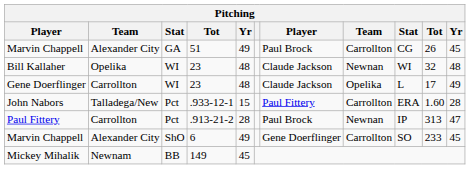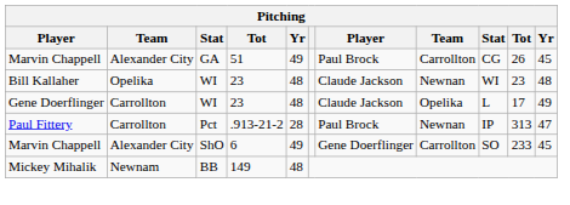 <table class="wikitable">
 <tr>
 <th Colspan=11>Pitching</th>
 </tr>
 <tr>
 <th>Player</th>
 <th>Team</th>
 <th>Stat</th>
 <th>Tot</th>
 <th>Yr</th>
 <th></th>
 <th>Player</th>
 <th>Team</th>
 <th>Stat</th>
 <th>Tot</th>
 <th>Yr</th>
 </tr>
 <tr>
 <td>Marvin Chappell</td>
 <td>Alexander City</td>
 <td>GA</td>
 <td>51</td>
 <td>49</td>
 <td></td>
 <td>Paul Brock</td>
 <td>Carrollton</td>
 <td>CG</td>
 <td>26</td>
 <td>45</td>
 </tr>
 <tr>
 <td>Bill Kallaher</td>
 <td>Opelika</td>
 <td>WI</td>
 <td>23</td>
 <td>48</td>
 <td></td>
 <td>Claude Jackson</td>
 <td>Newnan</td>
 <td>WI</td>
-<td>32</td>
+<td>23</td>
 <td>48</td>
 </tr>
 <tr>
 <td>Gene Doerflinger</td>
 <td>Carrollton</td>
 <td>WI</td>
 <td>23</td>
 <td>48</td>
 <td></td>
 <td>Claude Jackson</td>
 <td>Opelika</td>
 <td>L</td>
 <td>17</td>
 <td>49</td>
-</tr>
-<tr>
-<td>John Nabors</td>
-<td>Talladega/New</td>
-<td>Pct</td>
-<td>.933-12-1</td>
-<td>15</td>
-<td></td>
-<td><a href='#'>Paul Fittery</a></td>
-<td>Carrollton</td>
-<td>ERA</td>
-<td>1.60</td>
-<td>28</td>
 </tr>
 <tr>
 <td><a href='#'>Paul Fittery</a></td>
 <td>Carrollton</td>
 <td>Pct</td>
 <td>.913-21-2</td>
 <td>28</td>
 <td></td>
 <td>Paul Brock</td>
 <td>Newnan</td>
 <td>IP</td>
 <td>313</td>
 <td>47</td>
 </tr>
 <tr>
 <td>Marvin Chappell</td>
 <td>Alexander City</td>
 <td>ShO</td>
 <td>6</td>
 <td>49</td>
 <td></td>
 <td>Gene Doerflinger</td>
 <td>Carrollton</td>
 <td>SO</td>
 <td>233</td>
 <td>45</td>
 </tr>
 <tr>
 <td>Mickey Mihalik</td>
 <td>Newnam</td>
 <td>BB</td>
 <td>149</td>
-<td>45</td>
+<td>48</td>
 </tr>
 </table>
